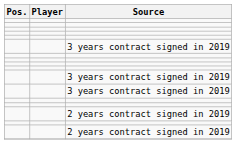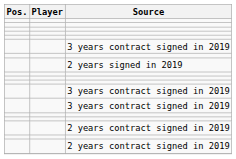 <table class="wikitable">
 <tr>
 <th>Pos.</th>
 <th>Player</th>
 <th>Source</th>
 </tr>
 <tr>
 <td></td>
 <td align=left></td>
 <td></td>
 </tr>
 <tr>
 <td></td>
 <td align=left></td>
 <td></td>
 </tr>
 <tr>
 <td></td>
 <td align=left></td>
 <td></td>
 </tr>
 <tr>
 <td></td>
 <td align=left></td>
 <td></td>
 </tr>
 <tr>
 <td></td>
 <td align=left></td>
 <td></td>
 </tr>
 <tr>
 <td></td>
 <td align=left></td>
 <td>3 years contract signed in 2019</td>
 </tr>
 <tr>
 <td></td>
 <td align=left></td>
 <td></td>
+</tr>
+<tr>
+<td></td>
+<td align=left></td>
+<td>2 years signed in 2019</td>
 </tr>
 <tr>
 <td></td>
 <td align=left></td>
 <td></td>
 </tr>
 <tr>
 <td></td>
 <td align=left></td>
 <td></td>
 </tr>
 <tr>
 <td></td>
 <td align=left></td>
 <td></td>
 </tr>
 <tr>
 <td></td>
 <td align=left></td>
 <td>3 years contract signed in 2019</td>
 </tr>
 <tr>
 <td></td>
 <td align=left></td>
 <td>3 years contract signed in 2019</td>
 </tr>
 <tr>
 <td></td>
 <td align=left></td>
 <td></td>
 </tr>
 <tr>
 <td></td>
 <td align=left></td>
 <td></td>
 </tr>
 <tr>
 <td></td>
 <td align=left></td>
 <td>2 years contract signed in 2019</td>
 </tr>
 <tr>
 <td></td>
 <td align=left></td>
 <td></td>
 </tr>
 <tr>
 <td></td>
 <td align=left></td>
 <td>2 years contract signed in 2019</td>
 </tr>
 <tr>
 </tr>
 </table>
